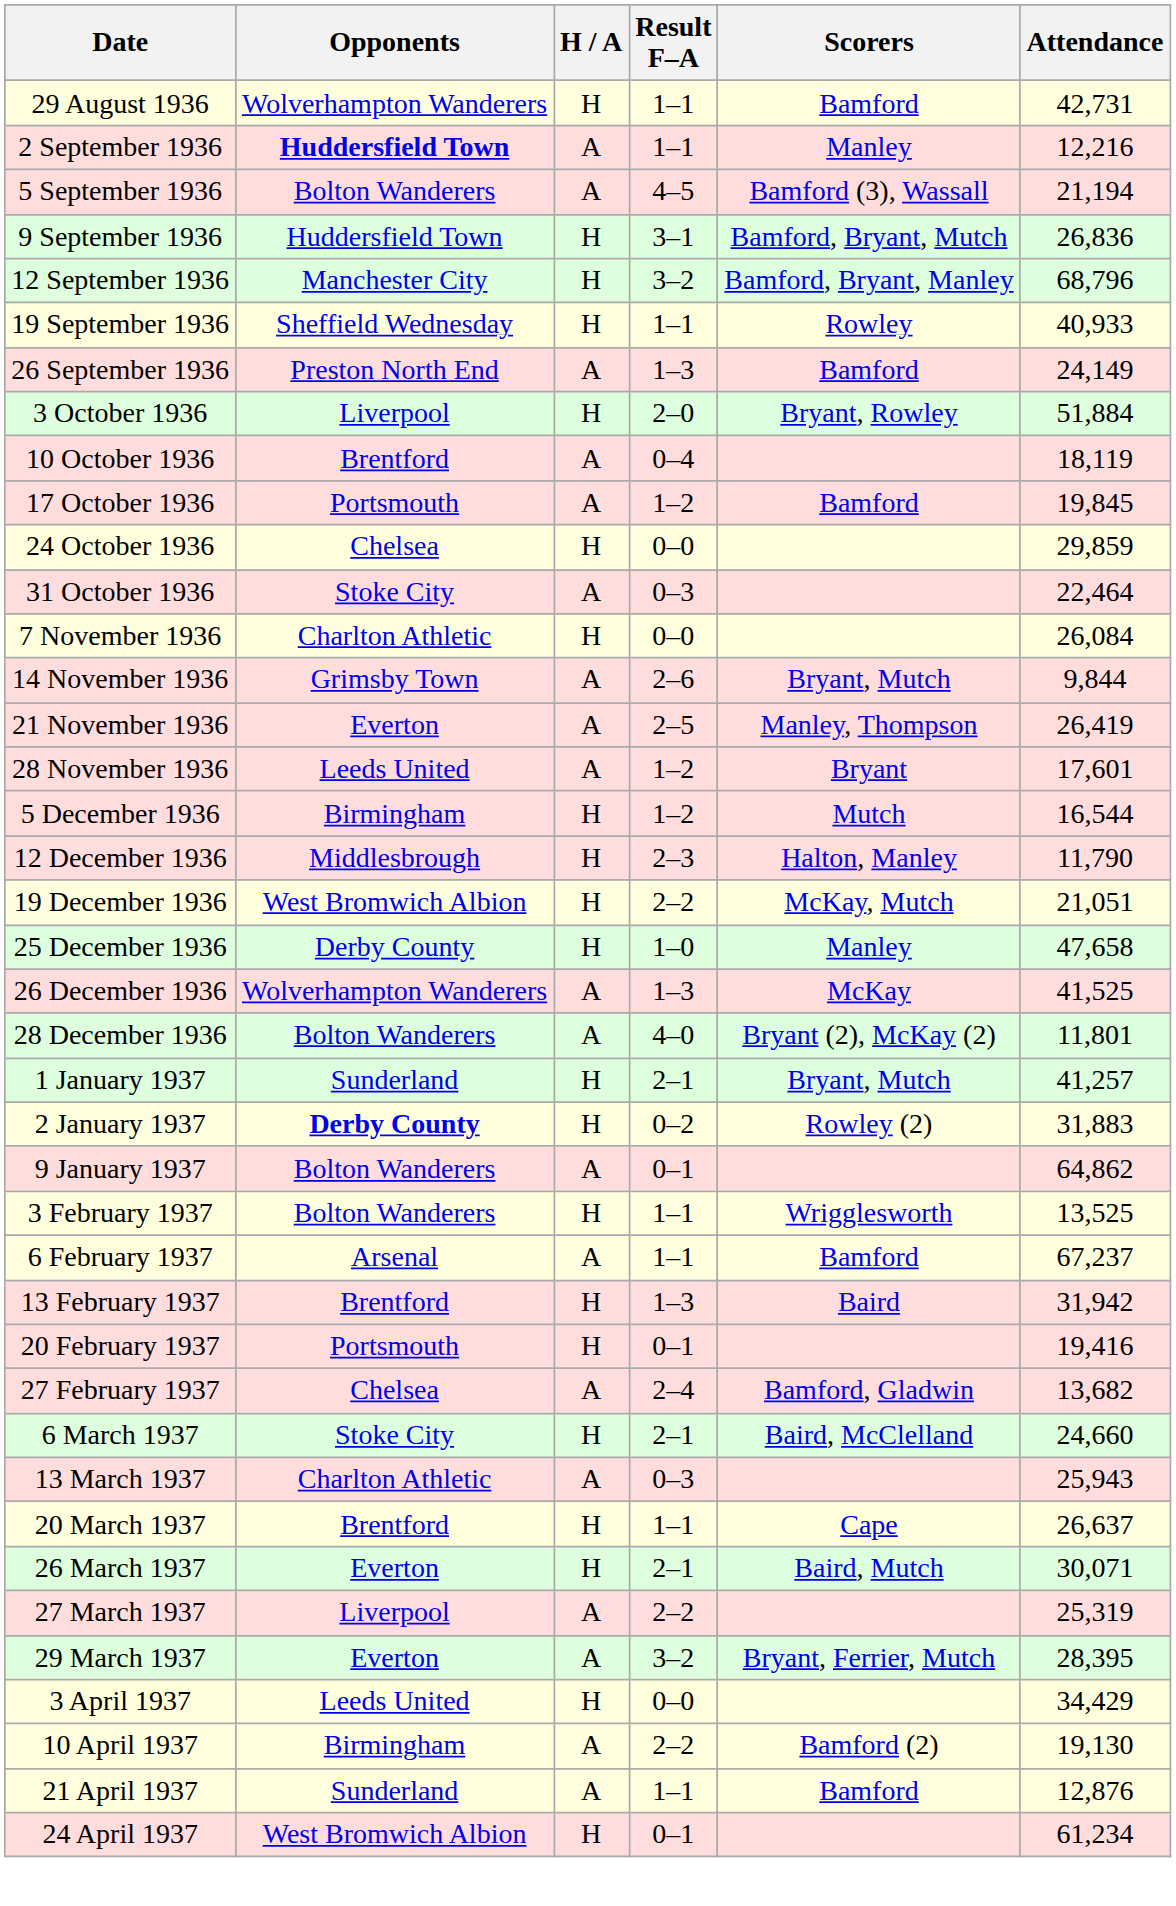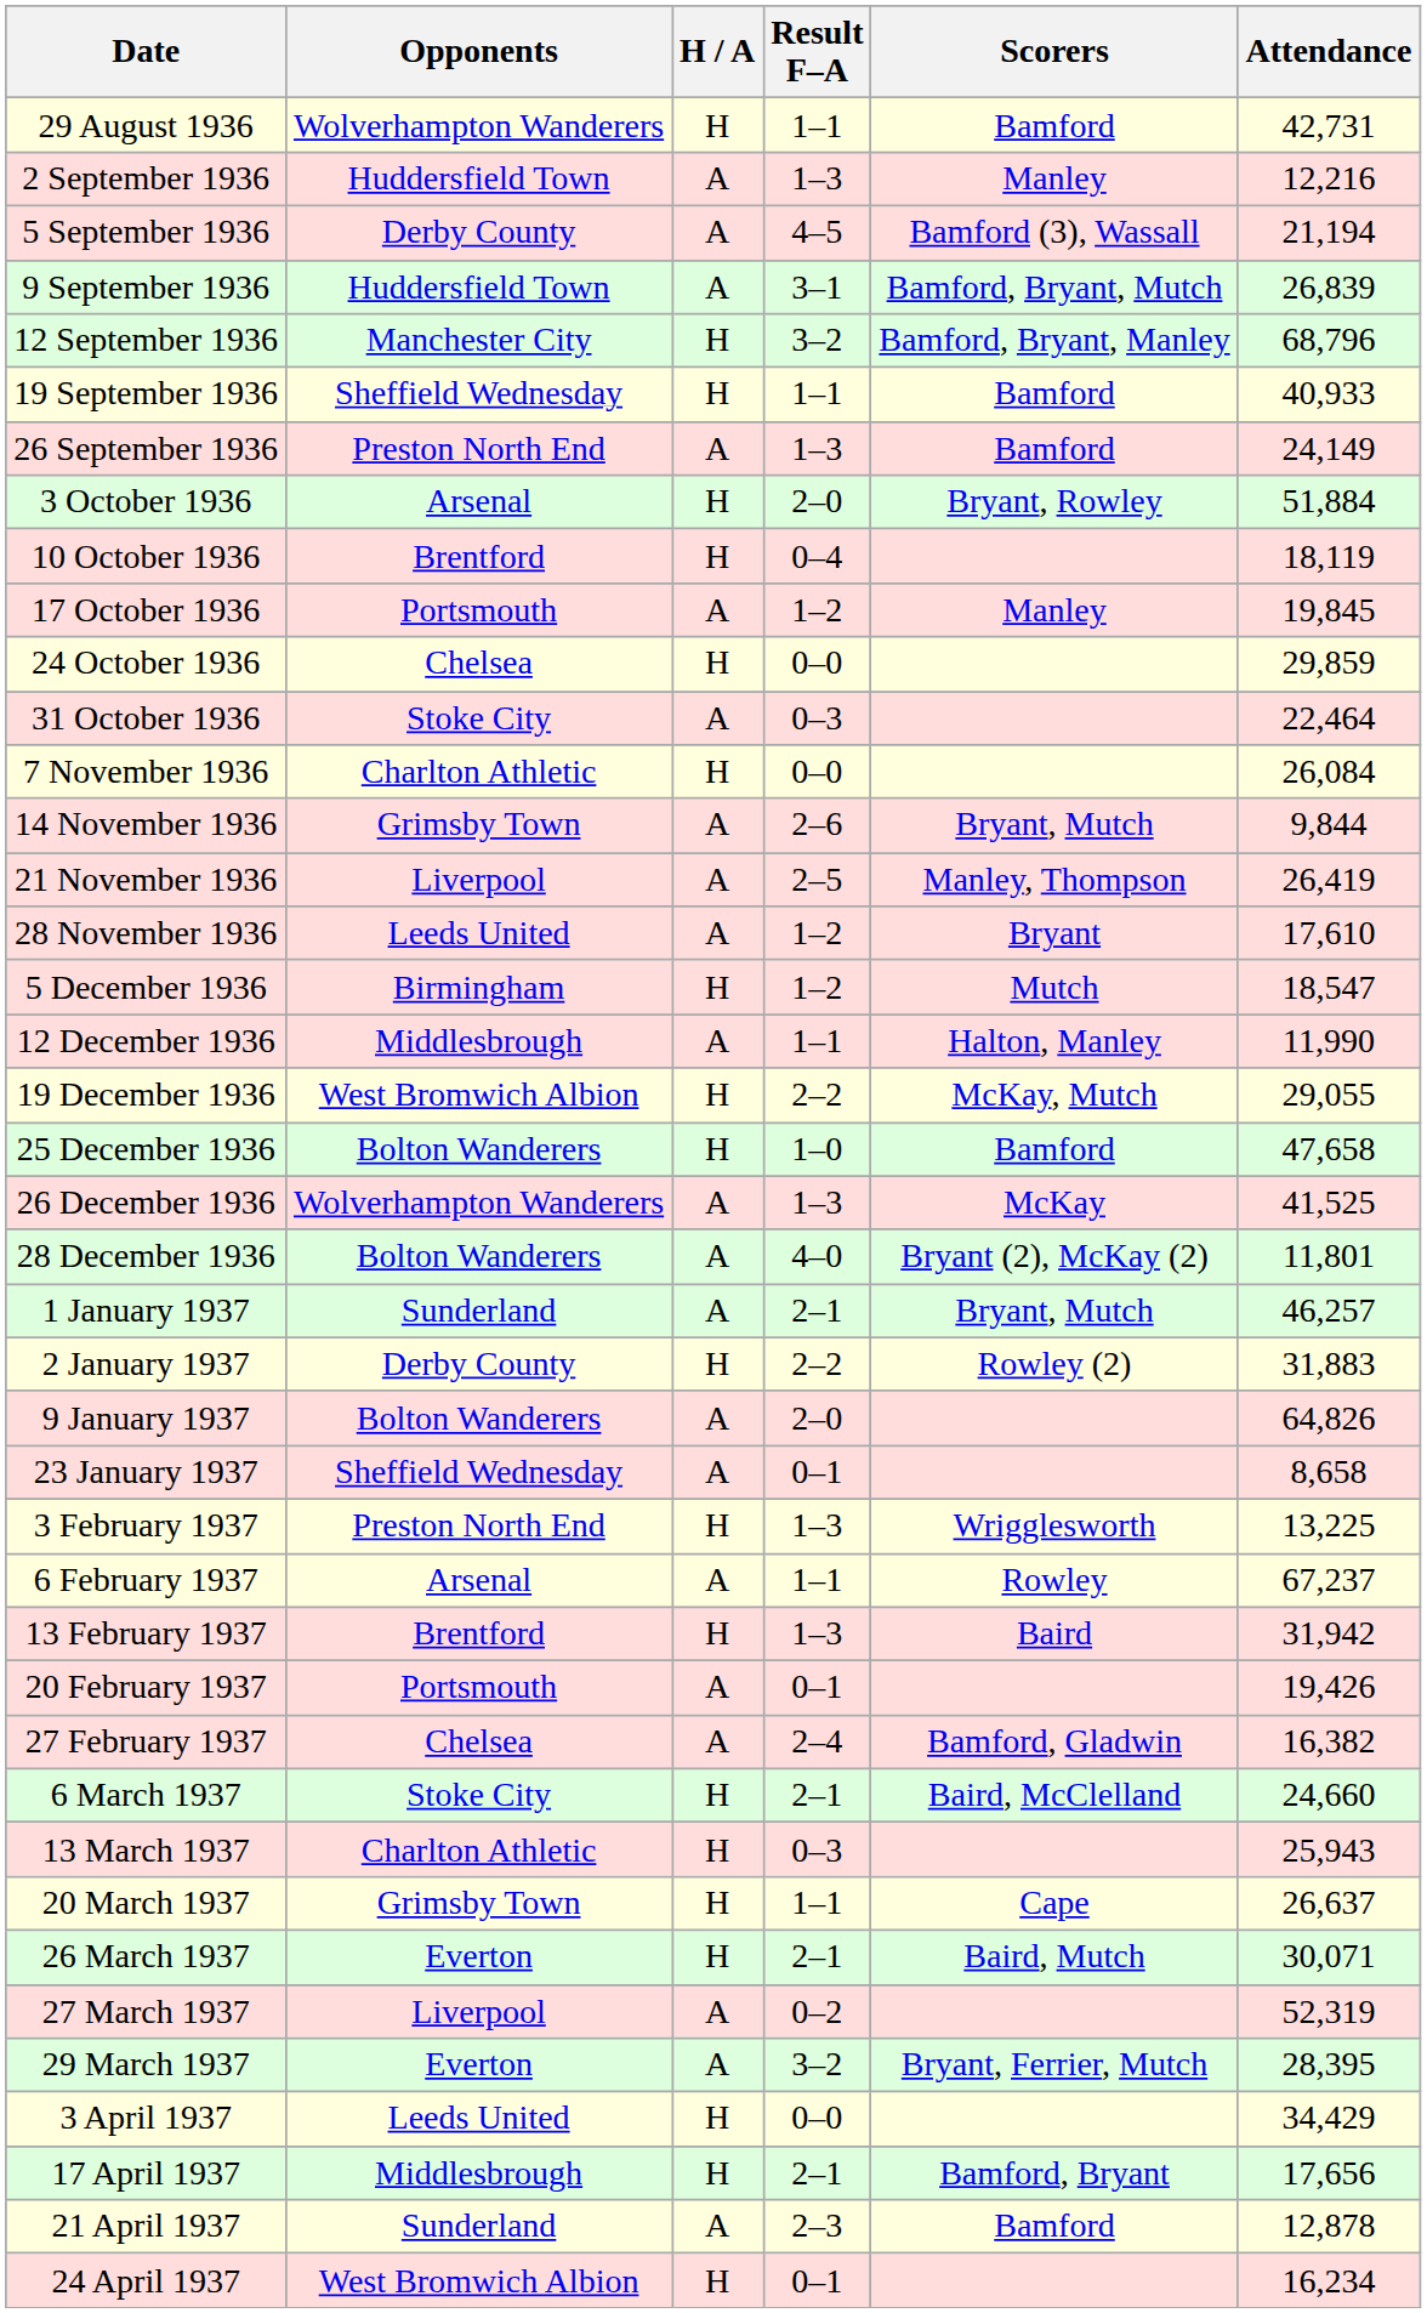 <table class="wikitable" style="text-align:center">
 <tr>
 <th>Date</th>
 <th>Opponents</th>
 <th>H / A</th>
 <th>Result<br>F–A</th>
 <th>Scorers</th>
 <th>Attendance</th>
 </tr>
 <tr bgcolor="#ffffdd">
 <td>29 August 1936</td>
 <td><a href='#'>Wolverhampton Wanderers</a></td>
 <td>H</td>
 <td>1–1</td>
 <td><a href='#'>Bamford</a></td>
 <td>42,731</td>
 </tr>
 <tr bgcolor="#ffdddd">
 <td>2 September 1936</td>
-<td><strong><a href='#'>Huddersfield Town</a></strong></td>
+<td><a href='#'>Huddersfield Town</a></td>
 <td>A</td>
-<td>1–1</td>
+<td>1–3</td>
 <td><a href='#'>Manley</a></td>
 <td>12,216</td>
 </tr>
 <tr bgcolor="#ffdddd">
 <td>5 September 1936</td>
-<td><a href='#'>Bolton Wanderers</a></td>
+<td><a href='#'>Derby County</a></td>
 <td>A</td>
 <td>4–5</td>
 <td><a href='#'>Bamford</a> (3), <a href='#'>Wassall</a></td>
 <td>21,194</td>
 </tr>
 <tr bgcolor="#ddffdd">
 <td>9 September 1936</td>
 <td><a href='#'>Huddersfield Town</a></td>
-<td>H</td>
+<td>A</td>
 <td>3–1</td>
 <td><a href='#'>Bamford</a>, <a href='#'>Bryant</a>, <a href='#'>Mutch</a></td>
-<td>26,836</td>
+<td>26,839</td>
 </tr>
 <tr bgcolor="#ddffdd">
 <td>12 September 1936</td>
 <td><a href='#'>Manchester City</a></td>
 <td>H</td>
 <td>3–2</td>
 <td><a href='#'>Bamford</a>, <a href='#'>Bryant</a>, <a href='#'>Manley</a></td>
 <td>68,796</td>
 </tr>
 <tr bgcolor="#ffffdd">
 <td>19 September 1936</td>
 <td><a href='#'>Sheffield Wednesday</a></td>
 <td>H</td>
 <td>1–1</td>
-<td><a href='#'>Rowley</a></td>
+<td><a href='#'>Bamford</a></td>
 <td>40,933</td>
 </tr>
 <tr bgcolor="#ffdddd">
 <td>26 September 1936</td>
 <td><a href='#'>Preston North End</a></td>
 <td>A</td>
 <td>1–3</td>
 <td><a href='#'>Bamford</a></td>
 <td>24,149</td>
 </tr>
 <tr bgcolor="#ddffdd">
 <td>3 October 1936</td>
-<td><a href='#'>Liverpool</a></td>
+<td><a href='#'>Arsenal</a></td>
 <td>H</td>
 <td>2–0</td>
 <td><a href='#'>Bryant</a>, <a href='#'>Rowley</a></td>
 <td>51,884</td>
 </tr>
 <tr bgcolor="#ffdddd">
 <td>10 October 1936</td>
 <td><a href='#'>Brentford</a></td>
-<td>A</td>
+<td>H</td>
 <td>0–4</td>
 <td></td>
 <td>18,119</td>
 </tr>
 <tr bgcolor="#ffdddd">
 <td>17 October 1936</td>
 <td><a href='#'>Portsmouth</a></td>
 <td>A</td>
 <td>1–2</td>
-<td><a href='#'>Bamford</a></td>
+<td><a href='#'>Manley</a></td>
 <td>19,845</td>
 </tr>
 <tr bgcolor="#ffffdd">
 <td>24 October 1936</td>
 <td><a href='#'>Chelsea</a></td>
 <td>H</td>
 <td>0–0</td>
 <td></td>
 <td>29,859</td>
 </tr>
 <tr bgcolor="#ffdddd">
 <td>31 October 1936</td>
 <td><a href='#'>Stoke City</a></td>
 <td>A</td>
 <td>0–3</td>
 <td></td>
 <td>22,464</td>
 </tr>
 <tr bgcolor="#ffffdd">
 <td>7 November 1936</td>
 <td><a href='#'>Charlton Athletic</a></td>
 <td>H</td>
 <td>0–0</td>
 <td></td>
 <td>26,084</td>
 </tr>
 <tr bgcolor="#ffdddd">
 <td>14 November 1936</td>
 <td><a href='#'>Grimsby Town</a></td>
 <td>A</td>
 <td>2–6</td>
 <td><a href='#'>Bryant</a>, <a href='#'>Mutch</a></td>
 <td>9,844</td>
 </tr>
 <tr bgcolor="#ffdddd">
 <td>21 November 1936</td>
-<td><a href='#'>Everton</a></td>
+<td><a href='#'>Liverpool</a></td>
 <td>A</td>
 <td>2–5</td>
 <td><a href='#'>Manley</a>, <a href='#'>Thompson</a></td>
 <td>26,419</td>
 </tr>
 <tr bgcolor="#ffdddd">
 <td>28 November 1936</td>
 <td><a href='#'>Leeds United</a></td>
 <td>A</td>
 <td>1–2</td>
 <td><a href='#'>Bryant</a></td>
-<td>17,601</td>
+<td>17,610</td>
 </tr>
 <tr bgcolor="#ffdddd">
 <td>5 December 1936</td>
 <td><a href='#'>Birmingham</a></td>
 <td>H</td>
 <td>1–2</td>
 <td><a href='#'>Mutch</a></td>
-<td>16,544</td>
+<td>18,547</td>
 </tr>
 <tr bgcolor="#ffdddd">
 <td>12 December 1936</td>
 <td><a href='#'>Middlesbrough</a></td>
-<td>H</td>
-<td>2–3</td>
+<td>A</td>
+<td>1–1</td>
 <td><a href='#'>Halton</a>, <a href='#'>Manley</a></td>
-<td>11,790</td>
+<td>11,990</td>
 </tr>
 <tr bgcolor="#ffffdd">
 <td>19 December 1936</td>
 <td><a href='#'>West Bromwich Albion</a></td>
 <td>H</td>
 <td>2–2</td>
 <td><a href='#'>McKay</a>, <a href='#'>Mutch</a></td>
-<td>21,051</td>
+<td>29,055</td>
 </tr>
 <tr bgcolor="#ddffdd">
 <td>25 December 1936</td>
-<td><a href='#'>Derby County</a></td>
+<td><a href='#'>Bolton Wanderers</a></td>
 <td>H</td>
 <td>1–0</td>
-<td><a href='#'>Manley</a></td>
+<td><a href='#'>Bamford</a></td>
 <td>47,658</td>
 </tr>
 <tr bgcolor="#ffdddd">
 <td>26 December 1936</td>
 <td><a href='#'>Wolverhampton Wanderers</a></td>
 <td>A</td>
 <td>1–3</td>
 <td><a href='#'>McKay</a></td>
 <td>41,525</td>
 </tr>
 <tr bgcolor="#ddffdd">
 <td>28 December 1936</td>
 <td><a href='#'>Bolton Wanderers</a></td>
 <td>A</td>
 <td>4–0</td>
 <td><a href='#'>Bryant</a> (2), <a href='#'>McKay</a> (2)</td>
 <td>11,801</td>
 </tr>
 <tr bgcolor="#ddffdd">
 <td>1 January 1937</td>
 <td><a href='#'>Sunderland</a></td>
-<td>H</td>
+<td>A</td>
 <td>2–1</td>
 <td><a href='#'>Bryant</a>, <a href='#'>Mutch</a></td>
-<td>41,257</td>
+<td>46,257</td>
 </tr>
 <tr bgcolor="#ffffdd">
 <td>2 January 1937</td>
-<td><strong><a href='#'>Derby County</a></strong></td>
+<td><a href='#'>Derby County</a></td>
 <td>H</td>
-<td>0–2</td>
+<td>2–2</td>
 <td><a href='#'>Rowley</a> (2)</td>
 <td>31,883</td>
 </tr>
 <tr bgcolor="#ffdddd">
 <td>9 January 1937</td>
 <td><a href='#'>Bolton Wanderers</a></td>
 <td>A</td>
+<td>2–0</td>
+<td></td>
+<td>64,826</td>
+</tr>
+<tr bgcolor="#ffdddd">
+<td>23 January 1937</td>
+<td><a href='#'>Sheffield Wednesday</a></td>
+<td>A</td>
 <td>0–1</td>
 <td></td>
-<td>64,862</td>
+<td>8,658</td>
 </tr>
 <tr bgcolor="#ffffdd">
 <td>3 February 1937</td>
-<td><a href='#'>Bolton Wanderers</a></td>
+<td><a href='#'>Preston North End</a></td>
 <td>H</td>
-<td>1–1</td>
+<td>1–3</td>
 <td><a href='#'>Wrigglesworth</a></td>
-<td>13,525</td>
+<td>13,225</td>
 </tr>
 <tr bgcolor="#ffffdd">
 <td>6 February 1937</td>
 <td><a href='#'>Arsenal</a></td>
 <td>A</td>
 <td>1–1</td>
-<td><a href='#'>Bamford</a></td>
+<td><a href='#'>Rowley</a></td>
 <td>67,237</td>
 </tr>
 <tr bgcolor="#ffdddd">
 <td>13 February 1937</td>
 <td><a href='#'>Brentford</a></td>
 <td>H</td>
 <td>1–3</td>
 <td><a href='#'>Baird</a></td>
 <td>31,942</td>
 </tr>
 <tr bgcolor="#ffdddd">
 <td>20 February 1937</td>
 <td><a href='#'>Portsmouth</a></td>
-<td>H</td>
+<td>A</td>
 <td>0–1</td>
 <td></td>
-<td>19,416</td>
+<td>19,426</td>
 </tr>
 <tr bgcolor="#ffdddd">
 <td>27 February 1937</td>
 <td><a href='#'>Chelsea</a></td>
 <td>A</td>
 <td>2–4</td>
 <td><a href='#'>Bamford</a>, <a href='#'>Gladwin</a></td>
-<td>13,682</td>
+<td>16,382</td>
 </tr>
 <tr bgcolor="#ddffdd">
 <td>6 March 1937</td>
 <td><a href='#'>Stoke City</a></td>
 <td>H</td>
 <td>2–1</td>
 <td><a href='#'>Baird</a>, <a href='#'>McClelland</a></td>
 <td>24,660</td>
 </tr>
 <tr bgcolor="#ffdddd">
 <td>13 March 1937</td>
 <td><a href='#'>Charlton Athletic</a></td>
-<td>A</td>
+<td>H</td>
 <td>0–3</td>
 <td></td>
 <td>25,943</td>
 </tr>
 <tr bgcolor="#ffffdd">
 <td>20 March 1937</td>
-<td><a href='#'>Brentford</a></td>
+<td><a href='#'>Grimsby Town</a></td>
 <td>H</td>
 <td>1–1</td>
 <td><a href='#'>Cape</a></td>
 <td>26,637</td>
 </tr>
 <tr bgcolor="#ddffdd">
 <td>26 March 1937</td>
 <td><a href='#'>Everton</a></td>
 <td>H</td>
 <td>2–1</td>
 <td><a href='#'>Baird</a>, <a href='#'>Mutch</a></td>
 <td>30,071</td>
 </tr>
 <tr bgcolor="#ffdddd">
 <td>27 March 1937</td>
 <td><a href='#'>Liverpool</a></td>
 <td>A</td>
-<td>2–2</td>
+<td>0–2</td>
 <td></td>
-<td>25,319</td>
+<td>52,319</td>
 </tr>
 <tr bgcolor="#ddffdd">
 <td>29 March 1937</td>
 <td><a href='#'>Everton</a></td>
 <td>A</td>
 <td>3–2</td>
 <td><a href='#'>Bryant</a>, <a href='#'>Ferrier</a>, <a href='#'>Mutch</a></td>
 <td>28,395</td>
 </tr>
 <tr bgcolor="#ffffdd">
 <td>3 April 1937</td>
 <td><a href='#'>Leeds United</a></td>
 <td>H</td>
 <td>0–0</td>
 <td></td>
 <td>34,429</td>
 </tr>
-<tr bgcolor="#ffffdd">
-<td>10 April 1937</td>
-<td><a href='#'>Birmingham</a></td>
-<td>A</td>
-<td>2–2</td>
-<td><a href='#'>Bamford</a> (2)</td>
-<td>19,130</td>
+<tr bgcolor="#ddffdd">
+<td>17 April 1937</td>
+<td><a href='#'>Middlesbrough</a></td>
+<td>H</td>
+<td>2–1</td>
+<td><a href='#'>Bamford</a>, <a href='#'>Bryant</a></td>
+<td>17,656</td>
 </tr>
 <tr bgcolor="#ffffdd">
 <td>21 April 1937</td>
 <td><a href='#'>Sunderland</a></td>
 <td>A</td>
-<td>1–1</td>
+<td>2–3</td>
 <td><a href='#'>Bamford</a></td>
-<td>12,876</td>
+<td>12,878</td>
 </tr>
 <tr bgcolor="#ffdddd">
 <td>24 April 1937</td>
 <td><a href='#'>West Bromwich Albion</a></td>
 <td>H</td>
 <td>0–1</td>
 <td></td>
-<td>61,234</td>
+<td>16,234</td>
 </tr>
 </table>
